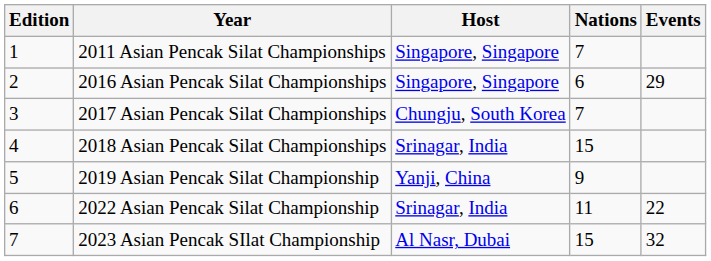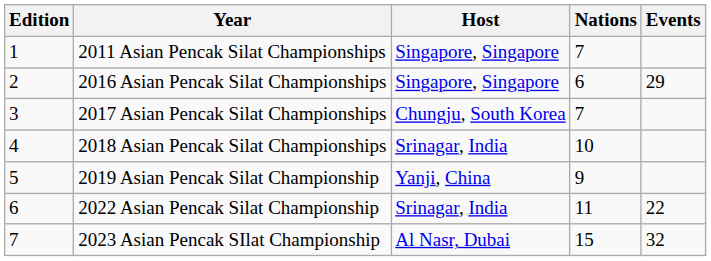 <table class="wikitable" style="text-align:left; font-size:90%;">
 <tr>
 <th>Edition</th>
 <th>Year</th>
 <th>Host</th>
 <th>Nations</th>
 <th>Events</th>
 </tr>
 <tr>
 <td>1</td>
 <td>2011 Asian Pencak Silat Championships</td>
 <td> <a href='#'>Singapore</a>, <a href='#'>Singapore</a></td>
 <td>7</td>
 <td></td>
 </tr>
 <tr>
 <td>2</td>
 <td>2016 Asian Pencak Silat Championships</td>
 <td> <a href='#'>Singapore</a>, <a href='#'>Singapore</a></td>
 <td>6</td>
 <td>29</td>
 </tr>
 <tr>
 <td>3</td>
 <td>2017 Asian Pencak Silat Championships</td>
 <td> <a href='#'>Chungju</a>, <a href='#'>South Korea</a></td>
 <td>7</td>
 <td></td>
 </tr>
 <tr>
 <td>4</td>
 <td>2018 Asian Pencak Silat Championships</td>
 <td> <a href='#'>Srinagar</a>, <a href='#'>India</a></td>
-<td>15</td>
+<td>10</td>
 <td></td>
 </tr>
 <tr>
 <td>5</td>
 <td>2019 Asian Pencak Silat Championship</td>
 <td> <a href='#'>Yanji</a>, <a href='#'>China</a></td>
 <td>9</td>
 <td></td>
 </tr>
 <tr>
 <td>6</td>
 <td>2022 Asian Pencak Silat Championship</td>
 <td> <a href='#'>Srinagar</a>, <a href='#'>India</a></td>
 <td>11</td>
 <td>22</td>
 </tr>
 <tr>
 <td>7</td>
 <td>2023 Asian Pencak SIlat Championship</td>
 <td> <a href='#'>Al Nasr, Dubai</a></td>
 <td>15</td>
 <td>32</td>
 </tr>
 </table>
